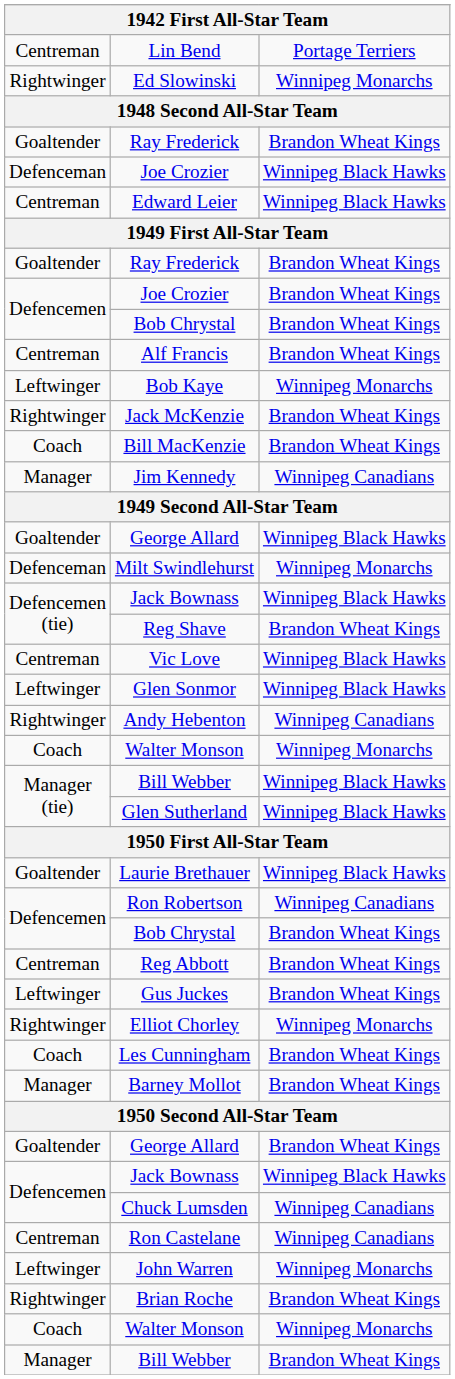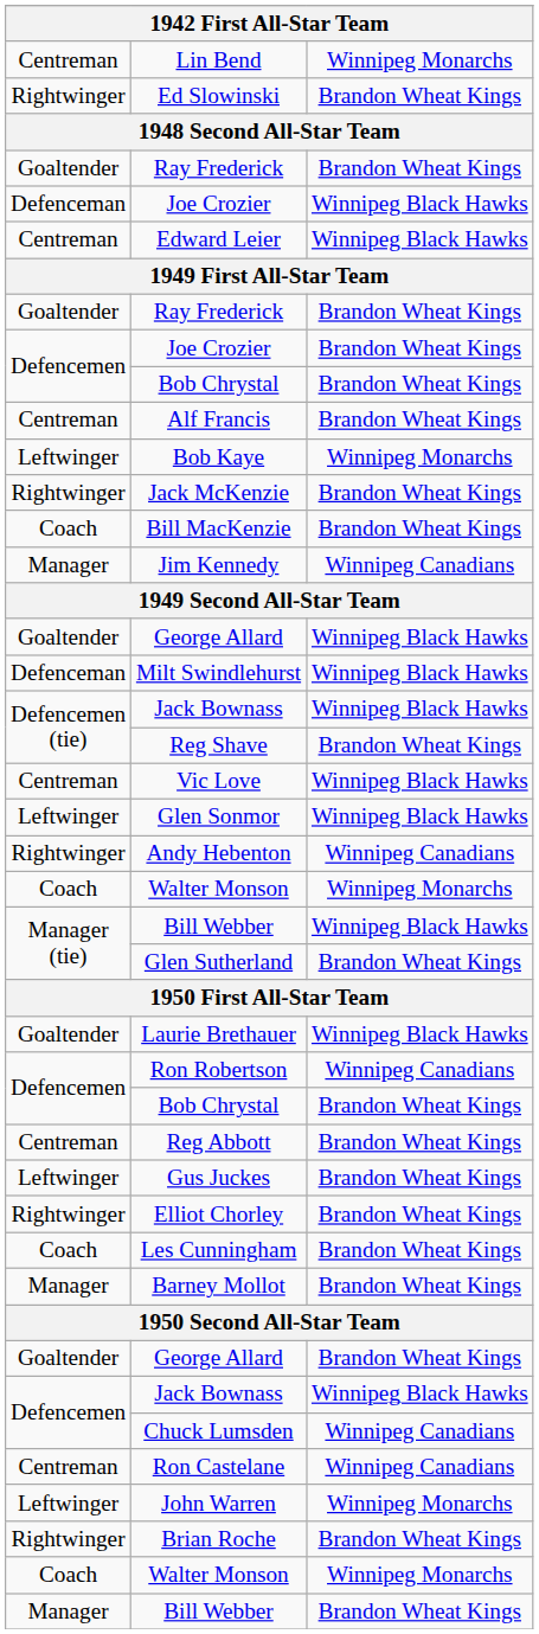 <table class="wikitable" style="text-align:center">
 <tr>
 </tr>
 <tr align="center">
 <th colspan="6">1942 First All-Star Team</th>
 </tr>
 <tr>
 <td>Centreman</td>
 <td><a href='#'>Lin Bend</a></td>
-<td><a href='#'>Portage Terriers</a></td>
+<td><a href='#'>Winnipeg Monarchs</a></td>
 </tr>
 <tr>
 <td>Rightwinger</td>
 <td><a href='#'>Ed Slowinski</a></td>
-<td><a href='#'>Winnipeg Monarchs</a></td>
+<td><a href='#'>Brandon Wheat Kings</a></td>
 </tr>
 <tr>
 <th colspan="6">1948 Second All-Star Team</th>
 </tr>
 <tr>
 <td>Goaltender</td>
 <td><a href='#'>Ray Frederick</a></td>
 <td><a href='#'>Brandon Wheat Kings</a></td>
 </tr>
 <tr>
 <td>Defenceman</td>
 <td><a href='#'>Joe Crozier</a></td>
 <td><a href='#'>Winnipeg Black Hawks</a></td>
 </tr>
 <tr>
 <td>Centreman</td>
 <td><a href='#'>Edward Leier</a></td>
 <td><a href='#'>Winnipeg Black Hawks</a></td>
 </tr>
 <tr>
 <th colspan="6">1949 First All-Star Team</th>
 </tr>
 <tr>
 <td>Goaltender</td>
 <td><a href='#'>Ray Frederick</a></td>
 <td><a href='#'>Brandon Wheat Kings</a></td>
 </tr>
 <tr>
 <td rowspan="2">Defencemen</td>
 <td><a href='#'>Joe Crozier</a></td>
 <td><a href='#'>Brandon Wheat Kings</a></td>
 </tr>
 <tr>
 <td><a href='#'>Bob Chrystal</a></td>
 <td><a href='#'>Brandon Wheat Kings</a></td>
 </tr>
 <tr>
 <td>Centreman</td>
 <td><a href='#'>Alf Francis</a></td>
 <td><a href='#'>Brandon Wheat Kings</a></td>
 </tr>
 <tr>
 <td>Leftwinger</td>
 <td><a href='#'>Bob Kaye</a></td>
 <td><a href='#'>Winnipeg Monarchs</a></td>
 </tr>
 <tr>
 <td>Rightwinger</td>
 <td><a href='#'>Jack McKenzie</a></td>
 <td><a href='#'>Brandon Wheat Kings</a></td>
 </tr>
 <tr>
 <td>Coach</td>
 <td><a href='#'>Bill MacKenzie</a></td>
 <td><a href='#'>Brandon Wheat Kings</a></td>
 </tr>
 <tr>
 <td>Manager</td>
 <td><a href='#'>Jim Kennedy</a></td>
 <td><a href='#'>Winnipeg Canadians</a></td>
 </tr>
 <tr>
 <th colspan="6">1949 Second All-Star Team</th>
 </tr>
 <tr>
 <td>Goaltender</td>
 <td><a href='#'>George Allard</a></td>
 <td><a href='#'>Winnipeg Black Hawks</a></td>
 </tr>
 <tr>
 <td>Defenceman</td>
 <td><a href='#'>Milt Swindlehurst</a></td>
-<td><a href='#'>Winnipeg Monarchs</a></td>
+<td><a href='#'>Winnipeg Black Hawks</a></td>
 </tr>
 <tr>
 <td rowspan="2">Defencemen<br>(tie)</td>
 <td><a href='#'>Jack Bownass</a></td>
 <td><a href='#'>Winnipeg Black Hawks</a></td>
 </tr>
 <tr>
 <td><a href='#'>Reg Shave</a></td>
 <td><a href='#'>Brandon Wheat Kings</a></td>
 </tr>
 <tr>
 <td>Centreman</td>
 <td><a href='#'>Vic Love</a></td>
 <td><a href='#'>Winnipeg Black Hawks</a></td>
 </tr>
 <tr>
 <td>Leftwinger</td>
 <td><a href='#'>Glen Sonmor</a></td>
 <td><a href='#'>Winnipeg Black Hawks</a></td>
 </tr>
 <tr>
 <td>Rightwinger</td>
 <td><a href='#'>Andy Hebenton</a></td>
 <td><a href='#'>Winnipeg Canadians</a></td>
 </tr>
 <tr>
 <td>Coach</td>
 <td><a href='#'>Walter Monson</a></td>
 <td><a href='#'>Winnipeg Monarchs</a></td>
 </tr>
 <tr>
 <td rowspan="2">Manager<br>(tie)</td>
 <td><a href='#'>Bill Webber</a></td>
 <td><a href='#'>Winnipeg Black Hawks</a></td>
 </tr>
 <tr>
 <td><a href='#'>Glen Sutherland</a></td>
-<td><a href='#'>Winnipeg Black Hawks</a></td>
+<td><a href='#'>Brandon Wheat Kings</a></td>
 </tr>
 <tr>
 <th colspan="6">1950 First All-Star Team</th>
 </tr>
 <tr>
 <td>Goaltender</td>
 <td><a href='#'>Laurie Brethauer</a></td>
 <td><a href='#'>Winnipeg Black Hawks</a></td>
 </tr>
 <tr>
 <td rowspan="2">Defencemen</td>
 <td><a href='#'>Ron Robertson</a></td>
 <td><a href='#'>Winnipeg Canadians</a></td>
 </tr>
 <tr>
 <td><a href='#'>Bob Chrystal</a></td>
 <td><a href='#'>Brandon Wheat Kings</a></td>
 </tr>
 <tr>
 <td>Centreman</td>
 <td><a href='#'>Reg Abbott</a></td>
 <td><a href='#'>Brandon Wheat Kings</a></td>
 </tr>
 <tr>
 <td>Leftwinger</td>
 <td><a href='#'>Gus Juckes</a></td>
 <td><a href='#'>Brandon Wheat Kings</a></td>
 </tr>
 <tr>
 <td>Rightwinger</td>
 <td><a href='#'>Elliot Chorley</a></td>
-<td><a href='#'>Winnipeg Monarchs</a></td>
+<td><a href='#'>Brandon Wheat Kings</a></td>
 </tr>
 <tr>
 <td>Coach</td>
 <td><a href='#'>Les Cunningham</a></td>
 <td><a href='#'>Brandon Wheat Kings</a></td>
 </tr>
 <tr>
 <td>Manager</td>
 <td><a href='#'>Barney Mollot</a></td>
 <td><a href='#'>Brandon Wheat Kings</a></td>
 </tr>
 <tr>
 <th colspan="6">1950 Second All-Star Team</th>
 </tr>
 <tr>
 <td>Goaltender</td>
 <td><a href='#'>George Allard</a></td>
 <td><a href='#'>Brandon Wheat Kings</a></td>
 </tr>
 <tr>
 <td rowspan="2">Defencemen</td>
 <td><a href='#'>Jack Bownass</a></td>
 <td><a href='#'>Winnipeg Black Hawks</a></td>
 </tr>
 <tr>
 <td><a href='#'>Chuck Lumsden</a></td>
 <td><a href='#'>Winnipeg Canadians</a></td>
 </tr>
 <tr>
 <td>Centreman</td>
 <td><a href='#'>Ron Castelane</a></td>
 <td><a href='#'>Winnipeg Canadians</a></td>
 </tr>
 <tr>
 <td>Leftwinger</td>
 <td><a href='#'>John Warren</a></td>
 <td><a href='#'>Winnipeg Monarchs</a></td>
 </tr>
 <tr>
 <td>Rightwinger</td>
 <td><a href='#'>Brian Roche</a></td>
 <td><a href='#'>Brandon Wheat Kings</a></td>
 </tr>
 <tr>
 <td>Coach</td>
 <td><a href='#'>Walter Monson</a></td>
 <td><a href='#'>Winnipeg Monarchs</a></td>
 </tr>
 <tr>
 <td>Manager</td>
 <td><a href='#'>Bill Webber</a></td>
 <td><a href='#'>Brandon Wheat Kings</a></td>
 </tr>
 </table>
